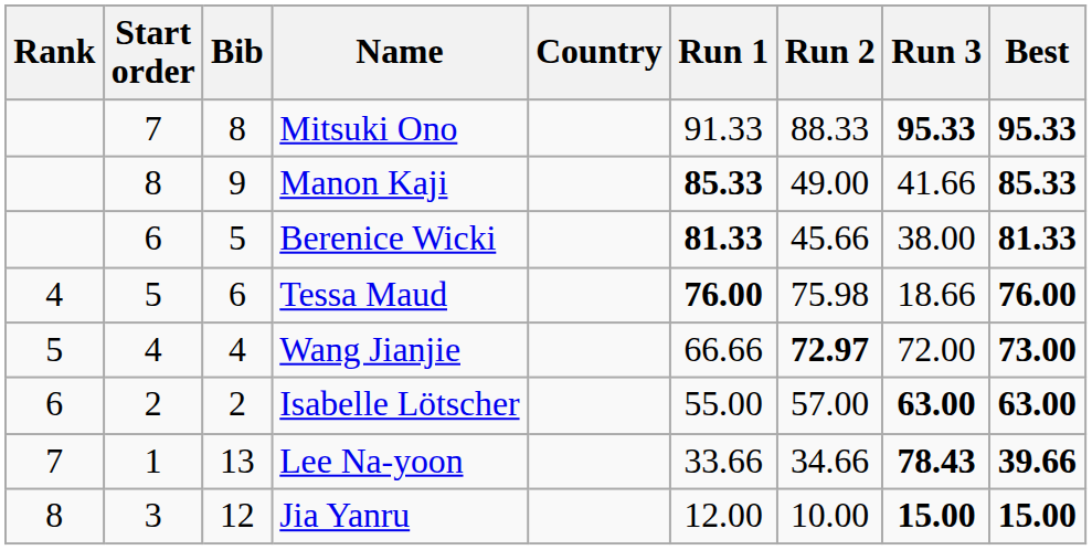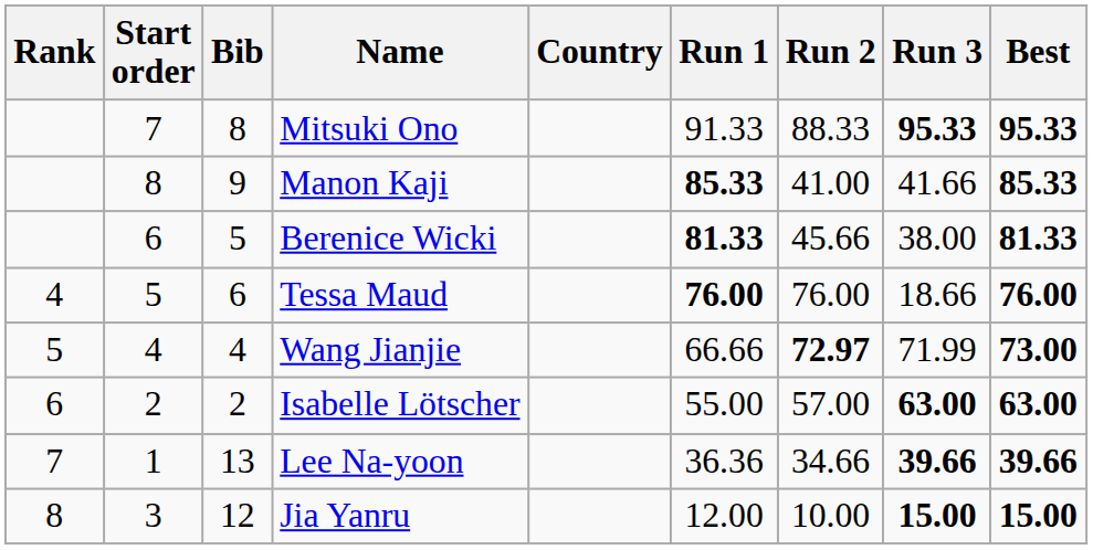 <table class="wikitable sortable" style="text-align:center">
 <tr>
 <th>Rank</th>
 <th>Start<br>order</th>
 <th>Bib</th>
 <th>Name</th>
 <th>Country</th>
 <th>Run 1</th>
 <th>Run 2</th>
 <th>Run 3</th>
 <th>Best</th>
 </tr>
 <tr>
 <td></td>
 <td>7</td>
 <td>8</td>
 <td align=left><a href='#'>Mitsuki Ono</a></td>
 <td align=left></td>
 <td>91.33</td>
 <td>88.33</td>
 <td><strong>95.33</strong></td>
 <td><strong>95.33</strong></td>
 </tr>
 <tr>
 <td></td>
 <td>8</td>
 <td>9</td>
 <td align=left><a href='#'>Manon Kaji</a></td>
 <td align=left></td>
 <td><strong>85.33</strong></td>
-<td>49.00</td>
+<td>41.00</td>
 <td>41.66</td>
 <td><strong>85.33</strong></td>
 </tr>
 <tr>
 <td></td>
 <td>6</td>
 <td>5</td>
 <td align=left><a href='#'>Berenice Wicki</a></td>
 <td align=left></td>
 <td><strong>81.33</strong></td>
 <td>45.66</td>
 <td>38.00</td>
 <td><strong>81.33</strong></td>
 </tr>
 <tr>
 <td>4</td>
 <td>5</td>
 <td>6</td>
 <td align=left><a href='#'>Tessa Maud</a></td>
 <td align=left></td>
 <td><strong>76.00</strong></td>
-<td>75.98</td>
+<td>76.00</td>
 <td>18.66</td>
 <td><strong>76.00</strong></td>
 </tr>
 <tr>
 <td>5</td>
 <td>4</td>
 <td>4</td>
 <td align=left><a href='#'>Wang Jianjie</a></td>
 <td align=left></td>
 <td>66.66</td>
 <td><strong>72.97</strong></td>
-<td>72.00</td>
+<td>71.99</td>
 <td><strong>73.00</strong></td>
 </tr>
 <tr>
 <td>6</td>
 <td>2</td>
 <td>2</td>
 <td align=left><a href='#'>Isabelle Lötscher</a></td>
 <td align=left></td>
 <td>55.00</td>
 <td>57.00</td>
 <td><strong>63.00</strong></td>
 <td><strong>63.00</strong></td>
 </tr>
 <tr>
 <td>7</td>
 <td>1</td>
 <td>13</td>
 <td align=left><a href='#'>Lee Na-yoon</a></td>
 <td align=left></td>
-<td>33.66</td>
+<td>36.36</td>
 <td>34.66</td>
-<td><strong>78.43</strong></td>
+<td><strong>39.66</strong></td>
 <td><strong>39.66</strong></td>
 </tr>
 <tr>
 <td>8</td>
 <td>3</td>
 <td>12</td>
 <td align=left><a href='#'>Jia Yanru</a></td>
 <td align=left></td>
 <td>12.00</td>
 <td>10.00</td>
 <td><strong>15.00</strong></td>
 <td><strong>15.00</strong></td>
 </tr>
 </table>
